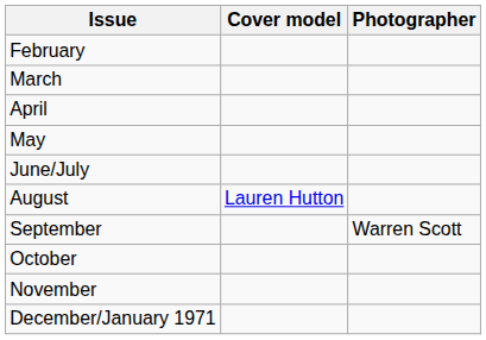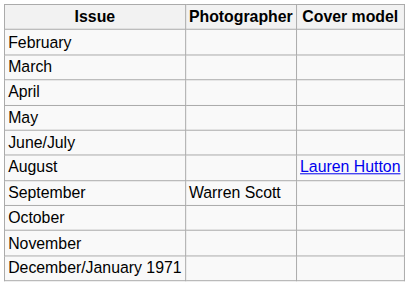 <table class="wikitable">
 <tr>
 <th>Issue</th>
+<th>Photographer</th>
 <th>Cover model</th>
-<th>Photographer</th>
 </tr>
 <tr>
 <td>February</td>
 <td></td>
 <td></td>
 </tr>
 <tr>
 <td>March</td>
 <td></td>
 <td></td>
 </tr>
 <tr>
 <td>April</td>
 <td></td>
 <td></td>
 </tr>
 <tr>
 <td>May</td>
 <td></td>
 <td></td>
 </tr>
 <tr>
 <td>June/July</td>
 <td></td>
 <td></td>
 </tr>
 <tr>
 <td>August</td>
+<td></td>
 <td><a href='#'>Lauren Hutton</a></td>
-<td></td>
 </tr>
 <tr>
 <td>September</td>
+<td>Warren Scott</td>
 <td></td>
-<td>Warren Scott</td>
 </tr>
 <tr>
 <td>October</td>
 <td></td>
 <td></td>
 </tr>
 <tr>
 <td>November</td>
 <td></td>
 <td></td>
 </tr>
 <tr>
 <td>December/January 1971</td>
 <td></td>
 <td></td>
 </tr>
 </table>
